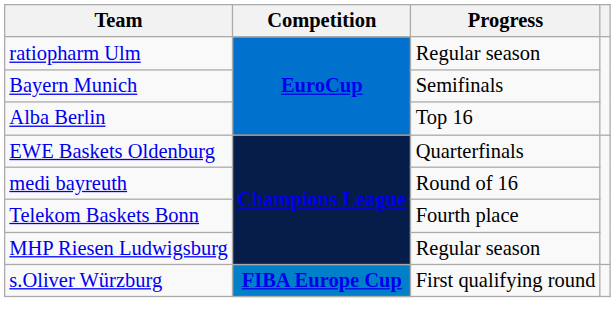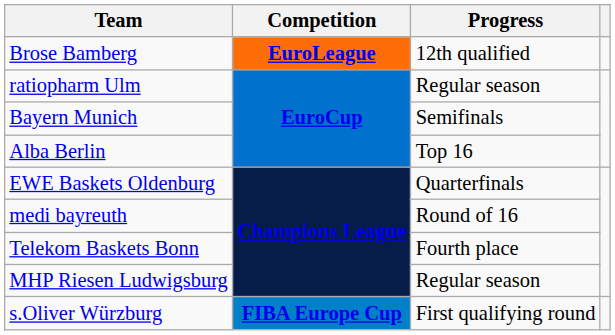 <table class="wikitable sortable">
 <tr>
 <th>Team</th>
 <th>Competition</th>
 <th>Progress</th>
 <th></th>
+</tr>
+<tr>
+<td><a href='#'>Brose Bamberg</a></td>
+<td style="background:#ff6d09;color:#ffffff;text-align:center"><strong><a href='#'><span>EuroLeague</span></a></strong></td>
+<td>12th qualified</td>
+<td></td>
 </tr>
 <tr>
 <td><a href='#'>ratiopharm Ulm</a></td>
 <td rowspan="3" style="background-color:#0072CE;color:white;text-align:center"><strong><a href='#'><span>EuroCup</span></a></strong></td>
 <td>Regular season</td>
 <td rowspan=3 style="text-align:center"></td>
 </tr>
 <tr>
 <td><a href='#'>Bayern Munich</a></td>
 <td>Semifinals</td>
 </tr>
 <tr>
 <td><a href='#'>Alba Berlin</a></td>
 <td>Top 16</td>
 </tr>
 <tr>
 <td><a href='#'>EWE Baskets Oldenburg</a></td>
 <td rowspan="4" style="background-color:#071D49;color:#D0D3D4;text-align:center"><strong><a href='#'><span>Champions League</span></a></strong></td>
 <td>Quarterfinals</td>
 <td rowspan=4 style="text-align:center"></td>
 </tr>
 <tr>
 <td><a href='#'>medi bayreuth</a></td>
 <td>Round of 16</td>
 </tr>
 <tr>
 <td><a href='#'>Telekom Baskets Bonn</a></td>
 <td>Fourth place</td>
 </tr>
 <tr>
 <td><a href='#'>MHP Riesen Ludwigsburg</a></td>
 <td>Regular season</td>
 </tr>
 <tr>
 <td><a href='#'>s.Oliver Würzburg</a></td>
 <td style="background-color:#0080C8;color:white;text-align:center"><strong><a href='#'><span>FIBA Europe Cup</span></a></strong></td>
 <td>First qualifying round</td>
 <td style="text-align:center"></td>
 </tr>
 </table>
